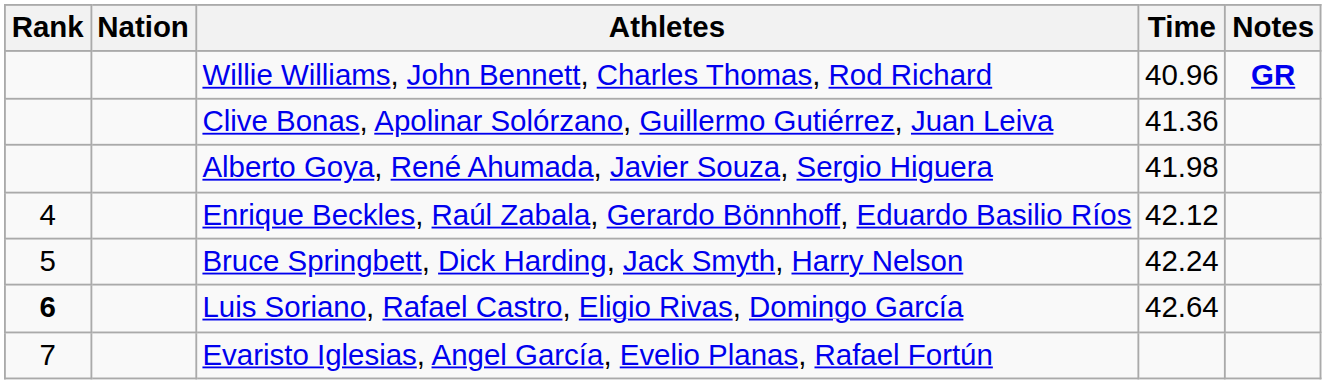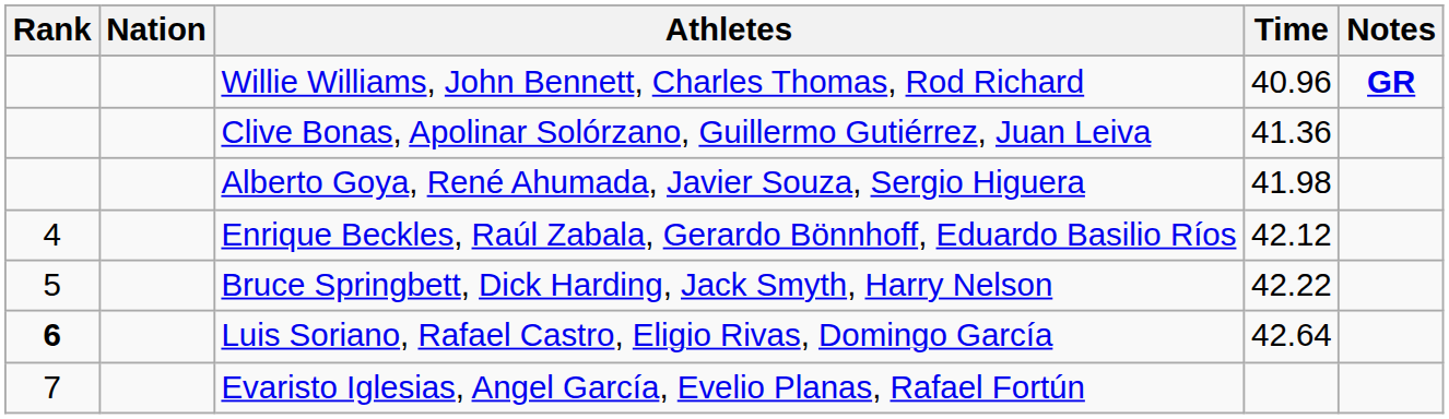 <table class="wikitable sortable" style="text-align:center">
 <tr>
 <th>Rank</th>
 <th>Nation</th>
 <th>Athletes</th>
 <th>Time</th>
 <th>Notes</th>
 </tr>
 <tr>
 <td></td>
 <td align=left></td>
 <td align=left><a href='#'>Willie Williams</a>, <a href='#'>John Bennett</a>, <a href='#'>Charles Thomas</a>, <a href='#'>Rod Richard</a></td>
 <td>40.96</td>
 <td><strong><a href='#'>GR</a></strong></td>
 </tr>
 <tr>
 <td></td>
 <td align=left></td>
 <td align=left><a href='#'>Clive Bonas</a>, <a href='#'>Apolinar Solórzano</a>, <a href='#'>Guillermo Gutiérrez</a>, <a href='#'>Juan Leiva</a></td>
 <td>41.36</td>
 <td></td>
 </tr>
 <tr>
 <td></td>
 <td align=left></td>
 <td align=left><a href='#'>Alberto Goya</a>, <a href='#'>René Ahumada</a>, <a href='#'>Javier Souza</a>, <a href='#'>Sergio Higuera</a></td>
 <td>41.98</td>
 <td></td>
 </tr>
 <tr>
 <td>4</td>
 <td align=left></td>
 <td align=left><a href='#'>Enrique Beckles</a>, <a href='#'>Raúl Zabala</a>, <a href='#'>Gerardo Bönnhoff</a>, <a href='#'>Eduardo Basilio Ríos</a></td>
 <td>42.12</td>
 <td></td>
 </tr>
 <tr>
 <td>5</td>
 <td align=left></td>
 <td align=left><a href='#'>Bruce Springbett</a>, <a href='#'>Dick Harding</a>, <a href='#'>Jack Smyth</a>, <a href='#'>Harry Nelson</a></td>
-<td>42.24</td>
+<td>42.22</td>
 <td></td>
 </tr>
 <tr>
 <td><strong>6</strong></td>
 <td align=left></td>
 <td align=left><a href='#'>Luis Soriano</a>, <a href='#'>Rafael Castro</a>, <a href='#'>Eligio Rivas</a>, <a href='#'>Domingo García</a></td>
 <td>42.64</td>
 <td></td>
 </tr>
 <tr>
 <td>7</td>
 <td align=left></td>
 <td align=left><a href='#'>Evaristo Iglesias</a>, <a href='#'>Angel García</a>, <a href='#'>Evelio Planas</a>, <a href='#'>Rafael Fortún</a></td>
 <td></td>
 <td></td>
 </tr>
 </table>
